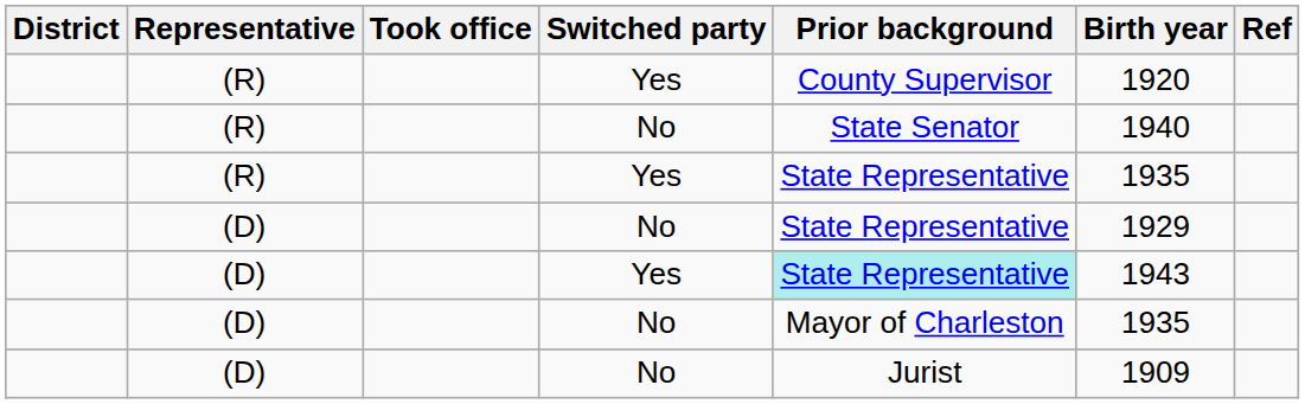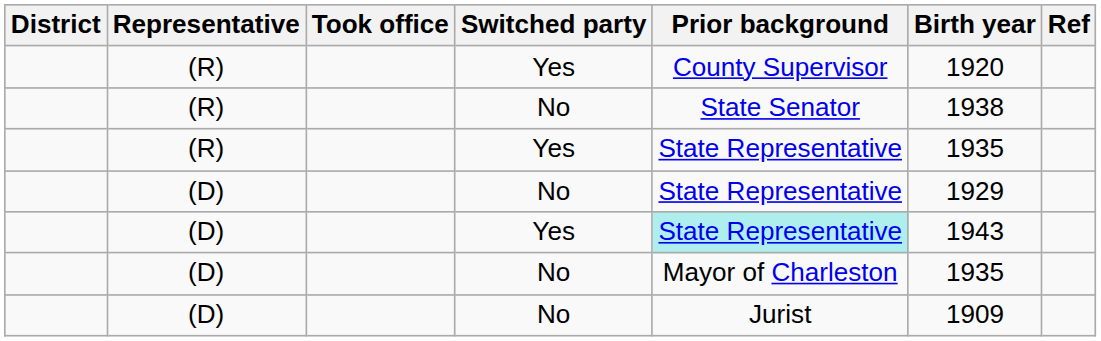 <table class="sortable wikitable" style="text-align:center">
 <tr>
 <th>District</th>
 <th>Representative</th>
 <th>Took office</th>
 <th>Switched party</th>
 <th>Prior background</th>
 <th>Birth year</th>
 <th>Ref</th>
 </tr>
 <tr>
 <td></td>
 <td> (R)</td>
 <td></td>
 <td>Yes</td>
 <td><a href='#'>County Supervisor</a></td>
 <td>1920</td>
 <td></td>
 </tr>
 <tr>
 <td></td>
 <td> (R)</td>
 <td></td>
 <td>No</td>
 <td><a href='#'>State Senator</a></td>
-<td>1940</td>
+<td>1938</td>
 <td></td>
 </tr>
 <tr>
 <td></td>
 <td> (R)</td>
 <td></td>
 <td>Yes</td>
 <td><a href='#'>State Representative</a></td>
 <td>1935</td>
 <td></td>
 </tr>
 <tr>
 <td></td>
 <td> (D)</td>
 <td></td>
 <td>No</td>
 <td><a href='#'>State Representative</a></td>
 <td>1929</td>
 <td></td>
 </tr>
 <tr>
 <td></td>
 <td> (D)</td>
 <td></td>
 <td>Yes</td>
 <td style="background: paleturquoise;"><a href='#'>State Representative</a></td>
 <td>1943</td>
 <td></td>
 </tr>
 <tr>
 <td></td>
 <td> (D)</td>
 <td></td>
 <td>No</td>
 <td>Mayor of <a href='#'>Charleston</a></td>
 <td>1935</td>
 <td></td>
 </tr>
 <tr>
 <td></td>
 <td> (D)</td>
 <td></td>
 <td>No</td>
 <td>Jurist</td>
 <td>1909</td>
 <td></td>
 </tr>
 </table>
